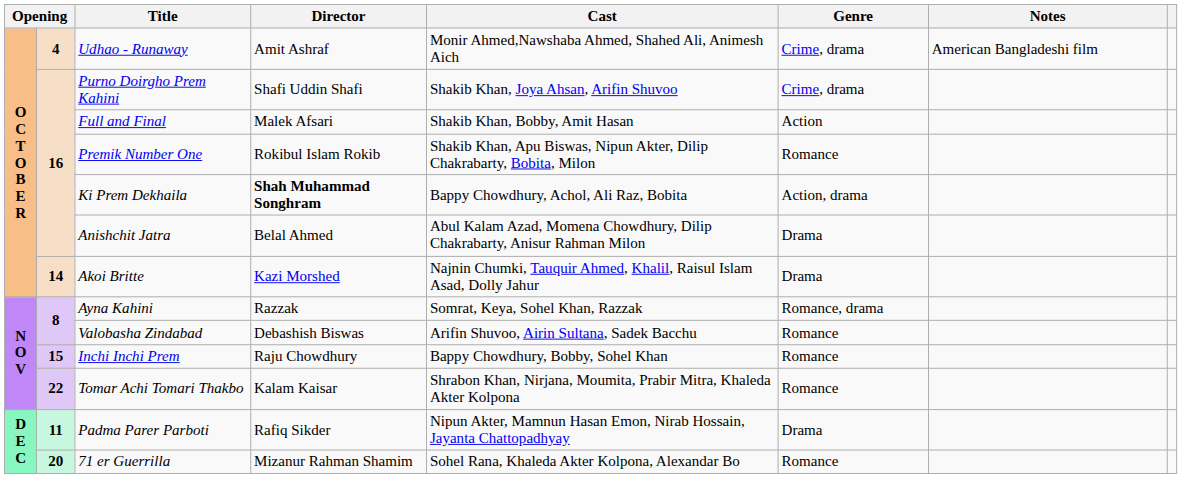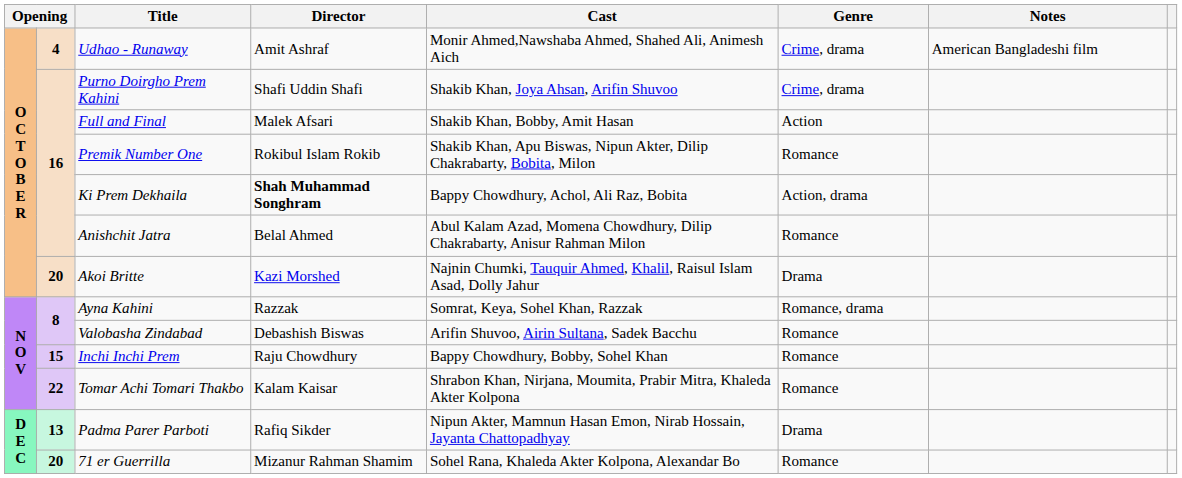 <table class="wikitable sortable">
 <tr>
 <th colspan="2" style="width:6%;">Opening</th>
 <th style="width:15%;">Title</th>
 <th style="width:15%;">Director</th>
 <th style="width:30%;">Cast</th>
 <th>Genre</th>
 <th>Notes</th>
 <th></th>
 </tr>
 <tr>
 <th rowspan="7" style="text-align:center; background:#f7bf87">O<br>C<br>T<br>O<br>B<br>E<br>R</th>
 <td rowspan="1" style="text-align:center; background:#f7dfc7"><strong>4</strong></td>
 <td><a href='#'><em>Udhao - Runaway</em></a></td>
 <td>Amit Ashraf</td>
 <td>Monir Ahmed,Nawshaba Ahmed, Shahed Ali, Animesh Aich</td>
 <td><a href='#'>Crime</a>, drama</td>
 <td>American Bangladeshi film</td>
 <td></td>
 </tr>
 <tr>
 <td rowspan="5" style="text-align:center; background:#f7dfc7"><strong>16</strong></td>
 <td><em><a href='#'>Purno Doirgho Prem Kahini</a></em></td>
 <td>Shafi Uddin Shafi</td>
 <td>Shakib Khan, <a href='#'>Joya Ahsan</a>, <a href='#'>Arifin Shuvoo</a></td>
 <td><a href='#'>Crime</a>, drama</td>
 <td></td>
 <td></td>
 </tr>
 <tr>
 <td><em><a href='#'>Full and Final</a></em></td>
 <td>Malek Afsari</td>
 <td>Shakib Khan, Bobby, Amit Hasan</td>
 <td>Action</td>
 <td></td>
 <td></td>
 </tr>
 <tr>
 <td><em><a href='#'>Premik Number One</a></em></td>
 <td>Rokibul Islam Rokib</td>
 <td>Shakib Khan, Apu Biswas, Nipun Akter, Dilip Chakrabarty, <a href='#'>Bobita</a>, Milon</td>
 <td>Romance</td>
 <td></td>
 <td></td>
 </tr>
 <tr>
 <td><em>Ki Prem Dekhaila</em></td>
 <td><strong>Shah Muhammad Songhram</strong></td>
 <td>Bappy Chowdhury, Achol, Ali Raz, Bobita</td>
 <td>Action, drama</td>
 <td></td>
 <td></td>
 </tr>
 <tr>
 <td><em>Anishchit Jatra</em></td>
 <td>Belal Ahmed</td>
 <td>Abul Kalam Azad, Momena Chowdhury, Dilip Chakrabarty, Anisur Rahman Milon</td>
-<td>Drama</td>
+<td>Romance</td>
 <td></td>
 <td></td>
 </tr>
 <tr>
-<td rowspan="1" style="text-align:center; background:#f7dfc7"><strong>14</strong></td>
+<td rowspan="1" style="text-align:center; background:#f7dfc7"><strong>20</strong></td>
 <td><em>Akoi Britte</em></td>
 <td><a href='#'>Kazi Morshed</a></td>
 <td>Najnin Chumki, <a href='#'>Tauquir Ahmed</a>, <a href='#'>Khalil</a>, Raisul Islam Asad, Dolly Jahur</td>
 <td>Drama</td>
 <td></td>
 <td></td>
 </tr>
 <tr>
 <th rowspan="4" style="text-align:center; background:#bf87f7">N<br>O<br>V<br></th>
 <td rowspan="2" style="text-align:center; background:#dfc7f7"><strong>8</strong></td>
 <td><em>Ayna Kahini</em></td>
 <td>Razzak</td>
 <td>Somrat, Keya, Sohel Khan, Razzak</td>
 <td>Romance, drama</td>
 <td></td>
 <td></td>
 </tr>
 <tr>
 <td><em>Valobasha Zindabad</em></td>
 <td>Debashish Biswas</td>
 <td>Arifin Shuvoo, <a href='#'>Airin Sultana</a>, Sadek Bacchu</td>
 <td>Romance</td>
 <td></td>
 <td></td>
 </tr>
 <tr>
 <td rowspan="1" style="text-align:center; background:#dfc7f7"><strong>15</strong></td>
 <td><em><a href='#'>Inchi Inchi Prem</a></em></td>
 <td>Raju Chowdhury</td>
 <td>Bappy Chowdhury, Bobby, Sohel Khan</td>
 <td>Romance</td>
 <td></td>
 <td></td>
 </tr>
 <tr>
 <td rowspan="1" style="text-align:center; background:#dfc7f7"><strong>22</strong></td>
 <td><em>Tomar Achi Tomari Thakbo</em></td>
 <td>Kalam Kaisar</td>
 <td>Shrabon Khan, Nirjana, Moumita, Prabir Mitra, Khaleda Akter Kolpona</td>
 <td>Romance</td>
 <td></td>
 <td></td>
 </tr>
 <tr>
 <th rowspan="3" style="text-align:center; background:#87f7bf">D<br>E<br>C</th>
-<td rowspan="1" style="text-align:center; background:#c7f7df"><strong>11</strong></td>
+<td rowspan="1" style="text-align:center; background:#c7f7df"><strong>13</strong></td>
 <td><em>Padma Parer Parboti</em></td>
 <td>Rafiq Sikder</td>
 <td>Nipun Akter, Mamnun Hasan Emon, Nirab Hossain, <a href='#'>Jayanta Chattopadhyay</a></td>
 <td>Drama</td>
 <td></td>
 <td></td>
 </tr>
 <tr>
 <td rowspan="1" style="text-align:center; background:#c7f7df"><strong>20</strong></td>
 <td><em>71 er Guerrilla</em></td>
 <td>Mizanur Rahman Shamim</td>
 <td>Sohel Rana, Khaleda Akter Kolpona, Alexandar Bo</td>
 <td>Romance</td>
 <td></td>
 <td></td>
 </tr>
 </table>
